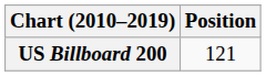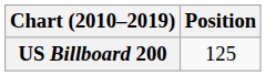 <table class="wikitable plainrowheaders" style="text-align:center">
 <tr>
 <th scope="col">Chart (2010–2019)</th>
 <th scope="col">Position</th>
 </tr>
 <tr>
 <th scope="row">US <em>Billboard</em> 200</th>
-<td>121</td>
+<td>125</td>
 </tr>
 </table>
